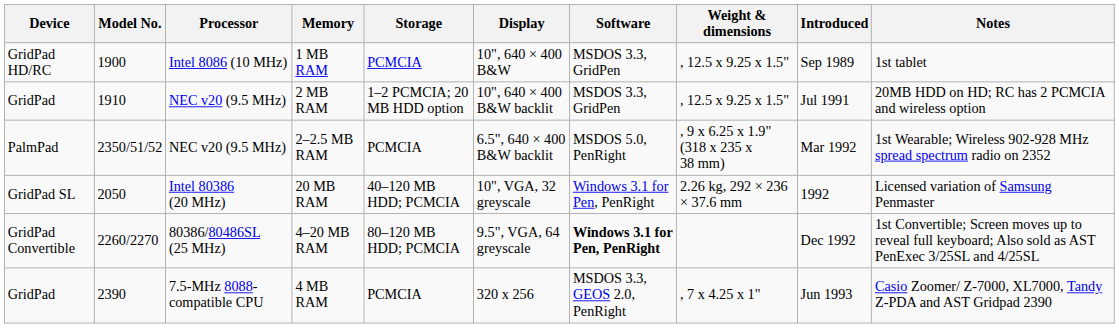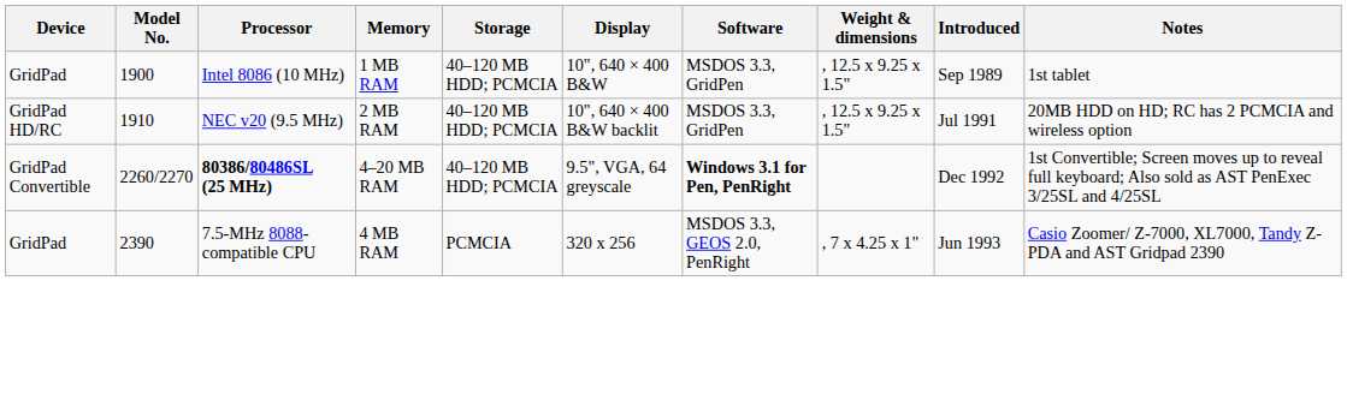 <table class="wikitable">
 <tr>
 <th>Device</th>
 <th>Model No.</th>
 <th>Processor</th>
 <th>Memory</th>
 <th>Storage</th>
 <th>Display</th>
 <th>Software</th>
 <th>Weight & dimensions</th>
 <th>Introduced</th>
 <th>Notes</th>
 </tr>
 <tr>
-<td>GridPad HD/RC</td>
+<td>GridPad</td>
 <td>1900</td>
 <td><a href='#'>Intel 8086</a> (10 MHz)</td>
 <td>1 MB <a href='#'>RAM</a></td>
-<td><a href='#'>PCMCIA</a></td>
+<td>40–120 MB HDD; PCMCIA</td>
 <td>10", 640 × 400 B&W</td>
 <td>MSDOS 3.3, GridPen</td>
 <td>, 12.5 x 9.25 x 1.5"</td>
 <td>Sep 1989</td>
 <td>1st tablet</td>
 </tr>
 <tr>
-<td>GridPad</td>
+<td>GridPad HD/RC</td>
 <td>1910</td>
 <td><a href='#'>NEC v20</a> (9.5 MHz)</td>
 <td>2 MB RAM</td>
-<td>1–2 PCMCIA; 20 MB HDD option</td>
+<td>40–120 MB HDD; PCMCIA</td>
 <td>10", 640 × 400 B&W backlit</td>
 <td>MSDOS 3.3, GridPen</td>
 <td>, 12.5 x 9.25 x 1.5"</td>
 <td>Jul 1991</td>
 <td>20MB HDD on HD; RC has 2 PCMCIA and wireless option</td>
 </tr>
 <tr>
-<td>PalmPad</td>
-<td>2350/51/52</td>
-<td>NEC v20 (9.5 MHz)</td>
-<td>2–2.5 MB RAM</td>
-<td>PCMCIA</td>
-<td>6.5", 640 × 400 B&W backlit</td>
-<td>MSDOS 5.0, PenRight</td>
-<td>, 9 x 6.25 x 1.9" (318 x 235 x 38 mm)</td>
-<td>Mar 1992</td>
-<td>1st Wearable; Wireless 902-928 MHz <a href='#'>spread spectrum</a> radio on 2352</td>
-</tr>
-<tr>
-<td>GridPad SL</td>
-<td>2050</td>
-<td><a href='#'>Intel 80386</a> (20 MHz)</td>
-<td>20 MB RAM</td>
-<td>40–120 MB HDD; PCMCIA</td>
-<td>10", VGA, 32 greyscale</td>
-<td><a href='#'>Windows 3.1 for Pen</a>, PenRight</td>
-<td>2.26 kg, 292 × 236 × 37.6 mm</td>
-<td>1992</td>
-<td>Licensed variation of <a href='#'>Samsung</a> Penmaster</td>
-</tr>
-<tr>
 <td>GridPad Convertible</td>
 <td>2260/2270</td>
-<td>80386/<a href='#'>80486SL</a> (25 MHz)</td>
+<td><strong>80386/<a href='#'>80486SL</a> (25 MHz)</strong></td>
 <td>4–20 MB RAM</td>
-<td>80–120 MB HDD; PCMCIA</td>
+<td>40–120 MB HDD; PCMCIA</td>
 <td>9.5", VGA, 64 greyscale</td>
 <td><strong>Windows 3.1 for Pen, PenRight</strong></td>
 <td></td>
 <td>Dec 1992</td>
 <td>1st Convertible; Screen moves up to reveal full keyboard; Also sold as AST PenExec 3/25SL and 4/25SL</td>
 </tr>
 <tr>
 <td>GridPad</td>
 <td>2390</td>
 <td>7.5-MHz <a href='#'>8088</a>-compatible CPU</td>
 <td>4 MB RAM</td>
 <td>PCMCIA</td>
 <td>320 x 256</td>
 <td>MSDOS 3.3, <a href='#'>GEOS</a> 2.0, PenRight</td>
 <td>, 7 x 4.25 x 1"</td>
 <td>Jun 1993</td>
 <td><a href='#'>Casio</a> Zoomer/ Z-7000, XL7000, <a href='#'>Tandy</a> Z-PDA and AST Gridpad 2390</td>
 </tr>
 </table>
